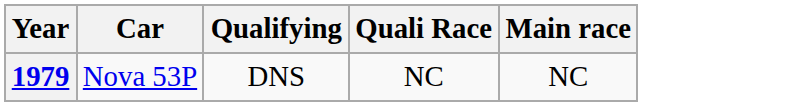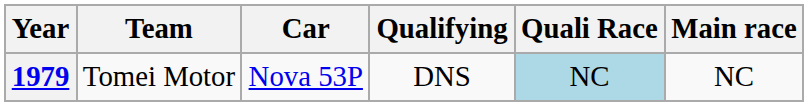 <table class="wikitable" style="text-align:center; font-size:90%">
 <tr>
 <th>Year</th>
+<th>Team</th>
 <th>Car</th>
 <th>Qualifying</th>
 <th>Quali Race</th>
 <th>Main race</th>
 </tr>
 <tr>
 <th><a href='#'>1979</a></th>
+<td align="left"> Tomei Motor</td>
 <td align="left"><a href='#'>Nova 53P</a></td>
 <td>DNS</td>
-<td>NC</td>
+<td style="background: lightblue;">NC</td>
 <td>NC</td>
 </tr>
 </table>
